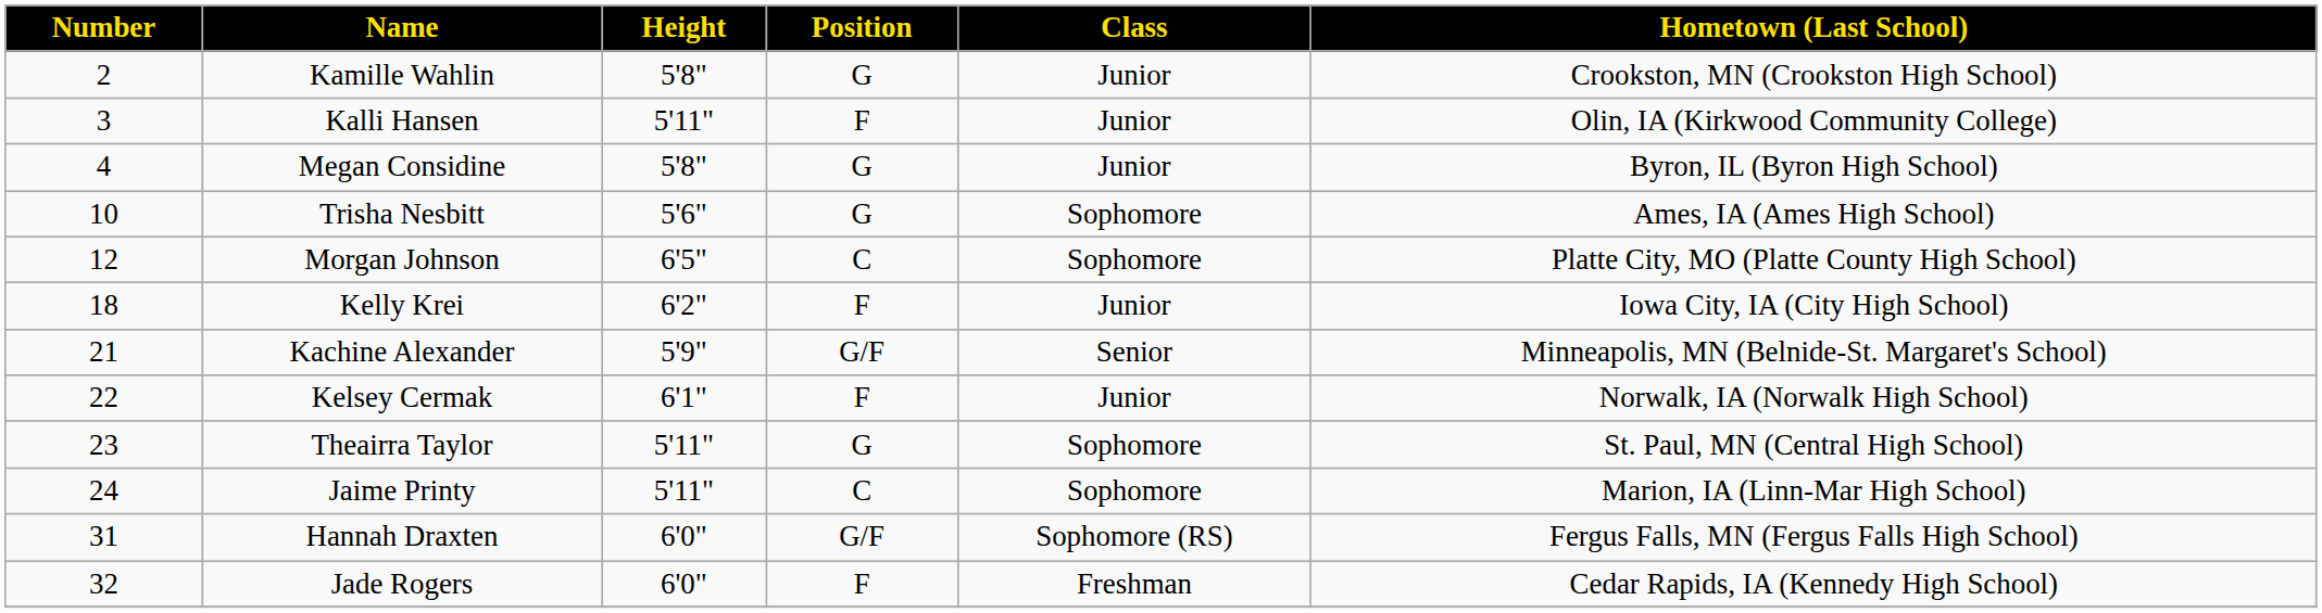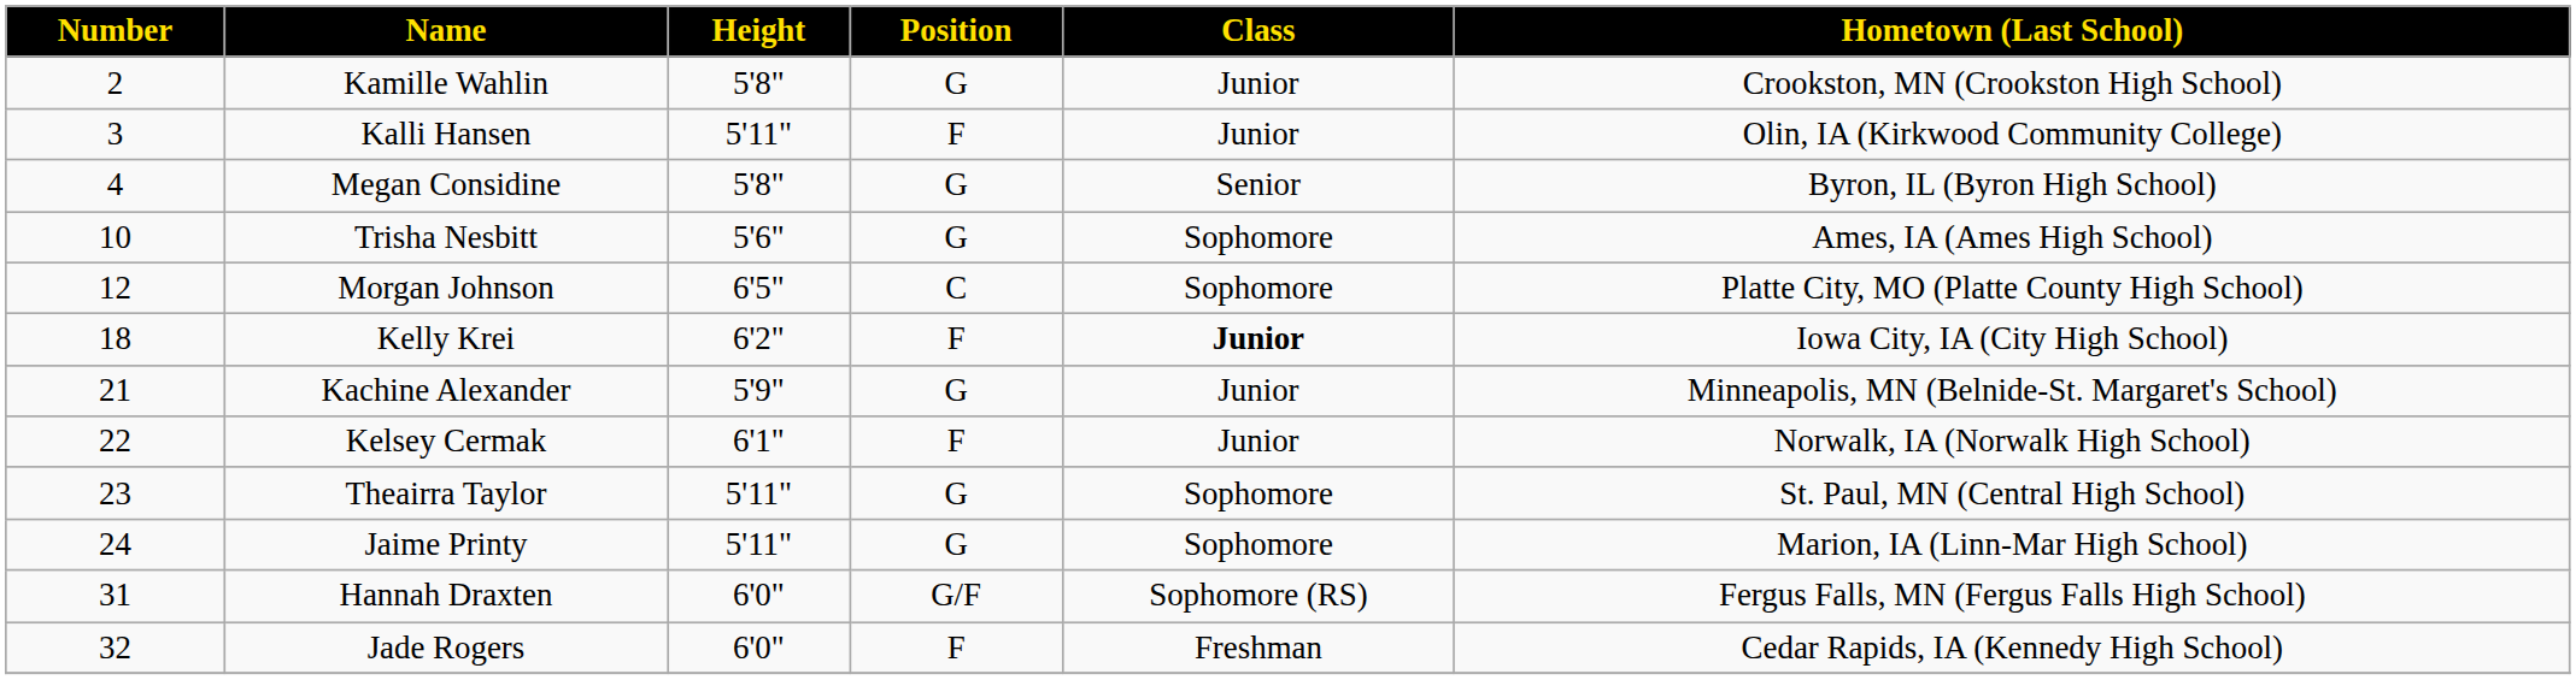 <table class="wikitable" width="80%">
 <tr align="center">
 <th style=" background:black;color:#FFE100;">Number</th>
 <th style=" background:black;color:#FFE100;">Name</th>
 <th style=" background:black;color:#FFE100;">Height</th>
 <th style=" background:black;color:#FFE100;">Position</th>
 <th style=" background:black;color:#FFE100;">Class</th>
 <th style=" background:black;color:#FFE100;">Hometown (Last School)</th>
 </tr>
 <tr align="center" bgcolor="">
 <td>2</td>
 <td>Kamille Wahlin</td>
 <td>5'8"</td>
 <td>G</td>
 <td>Junior</td>
 <td>Crookston, MN (Crookston High School)</td>
 </tr>
 <tr align="center" bgcolor="">
 <td>3</td>
 <td>Kalli Hansen</td>
 <td>5'11"</td>
 <td>F</td>
 <td>Junior</td>
 <td>Olin, IA (Kirkwood Community College)</td>
 </tr>
 <tr align="center" bgcolor="">
 <td>4</td>
 <td>Megan Considine</td>
 <td>5'8"</td>
 <td>G</td>
-<td>Junior</td>
+<td>Senior</td>
 <td>Byron, IL (Byron High School)</td>
 </tr>
 <tr align="center" bgcolor="">
 <td>10</td>
 <td>Trisha Nesbitt</td>
 <td>5'6"</td>
 <td>G</td>
 <td>Sophomore</td>
 <td>Ames, IA (Ames High School)</td>
 </tr>
 <tr align="center" bgcolor="">
 <td>12</td>
 <td>Morgan Johnson</td>
 <td>6'5"</td>
 <td>C</td>
 <td>Sophomore</td>
 <td>Platte City, MO (Platte County High School)</td>
 </tr>
 <tr align="center" bgcolor="">
 <td>18</td>
 <td>Kelly Krei</td>
 <td>6'2"</td>
 <td>F</td>
-<td>Junior</td>
+<td><strong>Junior</strong></td>
 <td>Iowa City, IA (City High School)</td>
 </tr>
 <tr align="center" bgcolor="">
 <td>21</td>
 <td>Kachine Alexander</td>
 <td>5'9"</td>
-<td>G/F</td>
-<td>Senior</td>
+<td>G</td>
+<td>Junior</td>
 <td>Minneapolis, MN (Belnide-St. Margaret's School)</td>
 </tr>
 <tr align="center" bgcolor="">
 <td>22</td>
 <td>Kelsey Cermak</td>
 <td>6'1"</td>
 <td>F</td>
 <td>Junior</td>
 <td>Norwalk, IA (Norwalk High School)</td>
 </tr>
 <tr align="center" bgcolor="">
 <td>23</td>
 <td>Theairra Taylor</td>
 <td>5'11"</td>
 <td>G</td>
 <td>Sophomore</td>
 <td>St. Paul, MN (Central High School)</td>
 </tr>
 <tr align="center" bgcolor="">
 <td>24</td>
 <td>Jaime Printy</td>
 <td>5'11"</td>
-<td>C</td>
+<td>G</td>
 <td>Sophomore</td>
 <td>Marion, IA (Linn-Mar High School)</td>
 </tr>
 <tr align="center" bgcolor="">
 <td>31</td>
 <td>Hannah Draxten</td>
 <td>6'0"</td>
 <td>G/F</td>
 <td>Sophomore (RS)</td>
 <td>Fergus Falls, MN (Fergus Falls High School)</td>
 </tr>
 <tr align="center" bgcolor="">
 <td>32</td>
 <td>Jade Rogers</td>
 <td>6'0"</td>
 <td>F</td>
 <td>Freshman</td>
 <td>Cedar Rapids, IA (Kennedy High School)</td>
 </tr>
 <tr align="center" bgcolor="">
 </tr>
 </table>
